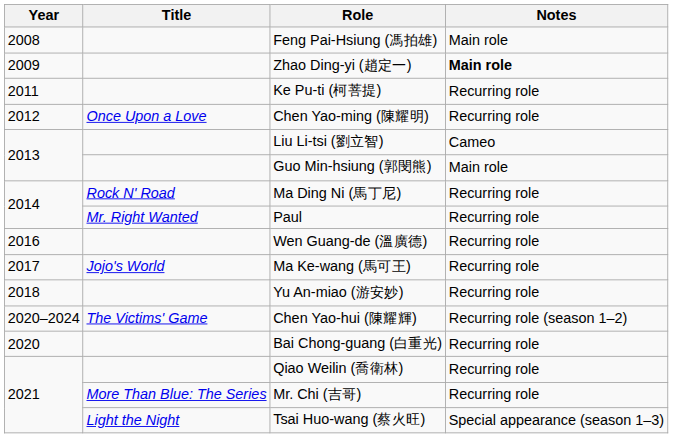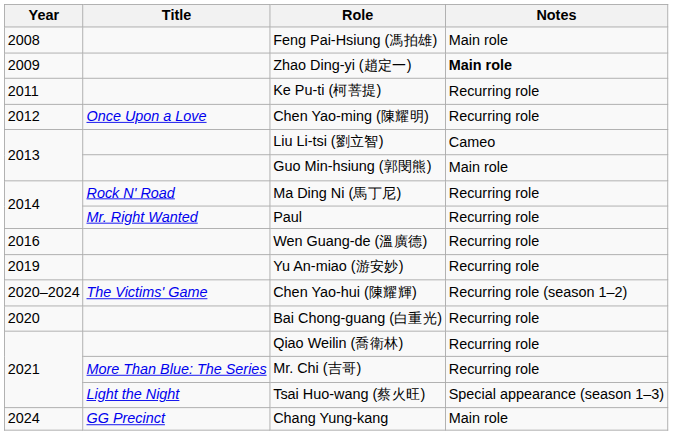 <table class="wikitable">
 <tr>
 <th>Year</th>
 <th>Title</th>
 <th>Role</th>
 <th>Notes</th>
 </tr>
 <tr>
 <td>2008</td>
 <td><em></em></td>
 <td>Feng Pai-Hsiung (馮拍雄)</td>
 <td>Main role</td>
 </tr>
 <tr>
 <td>2009</td>
 <td><em></em></td>
 <td>Zhao Ding-yi (趙定一)</td>
 <td><strong>Main role</strong></td>
 </tr>
 <tr>
 <td>2011</td>
 <td><em></em></td>
 <td>Ke Pu-ti (柯菩提)</td>
 <td>Recurring role</td>
 </tr>
 <tr>
 <td>2012</td>
 <td><em><a href='#'>Once Upon a Love</a></em></td>
 <td>Chen Yao-ming (陳耀明)</td>
 <td>Recurring role</td>
 </tr>
 <tr>
 <td rowspan="2">2013</td>
 <td><em></em></td>
 <td>Liu Li-tsi (劉立智)</td>
 <td>Cameo</td>
 </tr>
 <tr>
 <td><em></em></td>
 <td>Guo Min-hsiung (郭閔熊)</td>
 <td>Main role</td>
 </tr>
 <tr>
 <td rowspan="2">2014</td>
 <td><em><a href='#'>Rock N' Road</a></em></td>
 <td>Ma Ding Ni (馬丁尼)</td>
 <td>Recurring role</td>
 </tr>
 <tr>
 <td><em><a href='#'>Mr. Right Wanted</a></em></td>
 <td>Paul</td>
 <td>Recurring role</td>
 </tr>
 <tr>
 <td>2016</td>
 <td><em></em></td>
 <td>Wen Guang-de (溫廣德)</td>
 <td>Recurring role</td>
 </tr>
 <tr>
-<td>2017</td>
-<td><em><a href='#'>Jojo's World</a></em></td>
-<td>Ma Ke-wang (馬可王)</td>
-<td>Recurring role</td>
-</tr>
-<tr>
-<td>2018</td>
+<td>2019</td>
 <td><em></em></td>
 <td>Yu An-miao (游安妙)</td>
 <td>Recurring role</td>
 </tr>
 <tr>
 <td>2020–2024</td>
 <td><em><a href='#'>The Victims' Game</a></em></td>
 <td>Chen Yao-hui (陳耀輝)</td>
 <td>Recurring role (season 1–2)</td>
 </tr>
 <tr>
 <td>2020</td>
 <td><em></em></td>
 <td>Bai Chong-guang (白重光)</td>
 <td>Recurring role</td>
 </tr>
 <tr>
 <td rowspan="3">2021</td>
 <td><em></em></td>
 <td>Qiao Weilin (喬衛林)</td>
 <td>Recurring role</td>
 </tr>
 <tr>
 <td><em><a href='#'>More Than Blue: The Series</a></em></td>
 <td>Mr. Chi (吉哥)</td>
 <td>Recurring role</td>
 </tr>
 <tr>
 <td><em><a href='#'>Light the Night</a></em></td>
 <td>Tsai Huo-wang (蔡火旺)</td>
 <td>Special appearance (season 1–3)</td>
 </tr>
+<tr>
+<td>2024</td>
+<td><em><a href='#'>GG Precinct</a></em></td>
+<td>Chang Yung-kang</td>
+<td>Main role</td>
+</tr>
 </table>
